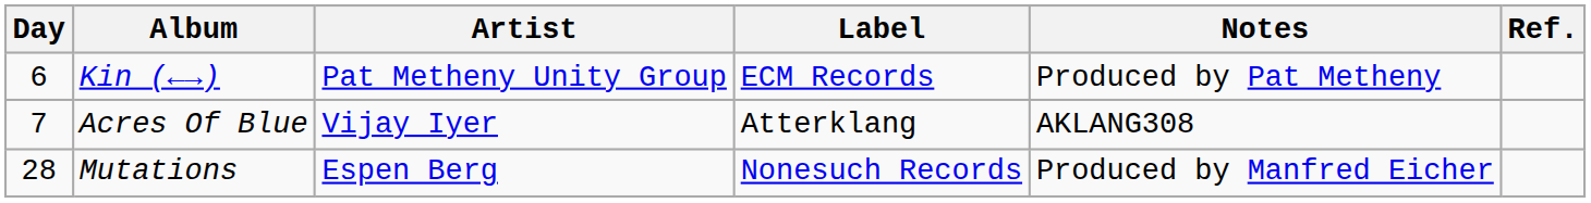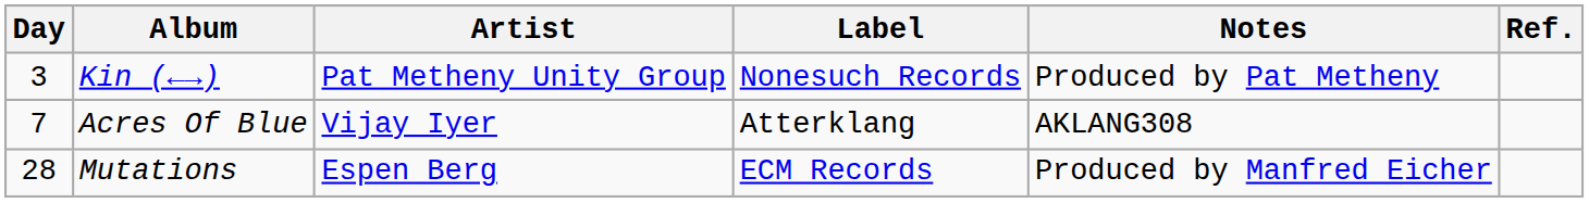 <table class="wikitable">
 <tr>
 <th>Day</th>
 <th>Album</th>
 <th>Artist</th>
 <th>Label</th>
 <th>Notes</th>
 <th>Ref.</th>
 </tr>
 <tr>
-<td rowspan="1" style="text-align:center;">6</td>
+<td rowspan="1" style="text-align:center;">3</td>
 <td><em><a href='#'>Kin (←→)</a></em></td>
 <td><a href='#'>Pat Metheny Unity Group</a></td>
-<td><a href='#'>ECM Records</a></td>
+<td><a href='#'>Nonesuch Records</a></td>
 <td>Produced by <a href='#'>Pat Metheny</a></td>
 <td style="text-align:center;"></td>
 </tr>
 <tr>
 <td rowspan="1" style="text-align:center;">7</td>
 <td><em>Acres Of Blue</em></td>
 <td><a href='#'>Vijay Iyer</a></td>
 <td>Atterklang</td>
 <td>AKLANG308</td>
 <td style="text-align:center;"></td>
 </tr>
 <tr>
 <td rowspan="1" style="text-align:center;">28</td>
 <td><em>Mutations</em></td>
 <td><a href='#'>Espen Berg</a></td>
-<td><a href='#'>Nonesuch Records</a></td>
+<td><a href='#'>ECM Records</a></td>
 <td>Produced by <a href='#'>Manfred Eicher</a></td>
 <td style="text-align:center;"></td>
 </tr>
 </table>
